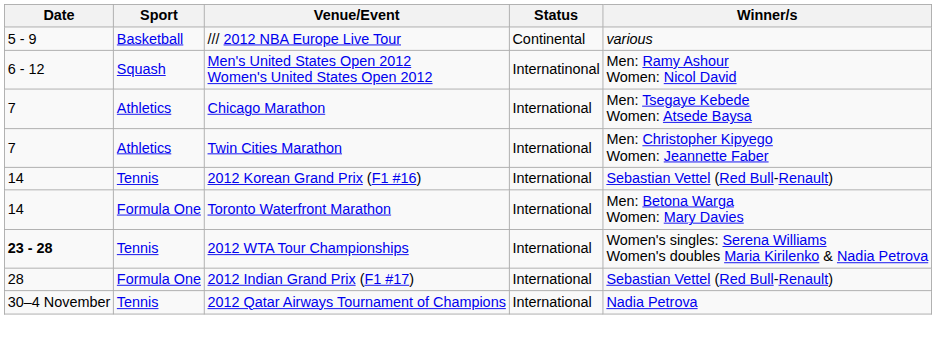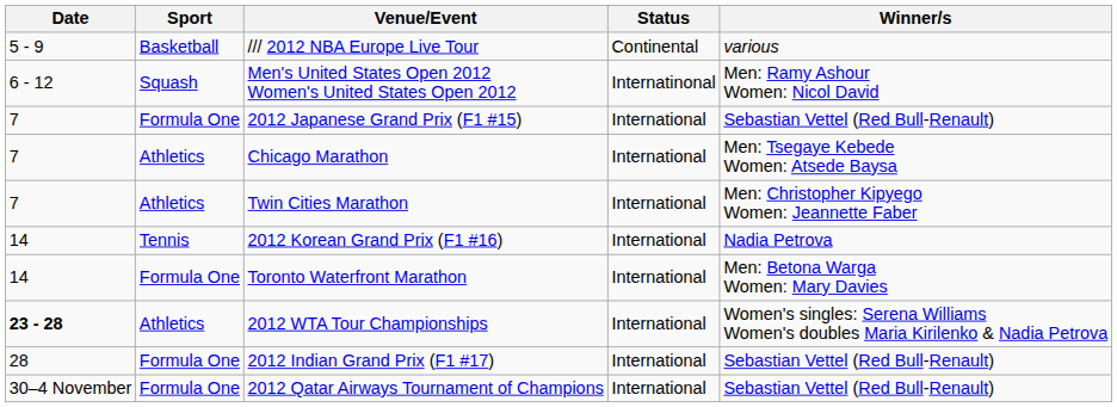 <table class="wikitable sortable">
 <tr>
 <th>Date</th>
 <th>Sport</th>
 <th>Venue/Event</th>
 <th>Status</th>
 <th>Winner/s</th>
 </tr>
 <tr>
 <td>5 - 9</td>
 <td><a href='#'>Basketball</a></td>
 <td>/// <a href='#'>2012 NBA Europe Live Tour</a></td>
 <td>Continental</td>
 <td><em>various</em></td>
 </tr>
 <tr>
 <td>6 - 12</td>
 <td><a href='#'>Squash</a></td>
 <td> <a href='#'>Men's United States Open 2012</a> <br>  <a href='#'>Women's United States Open 2012</a></td>
 <td>Internatinonal</td>
 <td>Men:  <a href='#'>Ramy Ashour</a><br> Women:  <a href='#'>Nicol David</a></td>
 </tr>
 <tr>
 <td>7</td>
+<td><a href='#'>Formula One</a></td>
+<td> <a href='#'>2012 Japanese Grand Prix</a> (<a href='#'>F1 #15</a>)</td>
+<td>International</td>
+<td> <a href='#'>Sebastian Vettel</a> (<a href='#'>Red Bull</a>-<a href='#'>Renault</a>)</td>
+</tr>
+<tr>
+<td>7</td>
 <td><a href='#'>Athletics</a></td>
 <td> <a href='#'>Chicago Marathon</a></td>
 <td>International</td>
 <td>Men:  <a href='#'>Tsegaye Kebede</a><br>Women:  <a href='#'>Atsede Baysa</a></td>
 </tr>
 <tr>
 <td>7</td>
 <td><a href='#'>Athletics</a></td>
 <td> <a href='#'>Twin Cities Marathon</a></td>
 <td>International</td>
 <td>Men:  <a href='#'>Christopher Kipyego</a><br>Women:  <a href='#'>Jeannette Faber</a></td>
 </tr>
 <tr>
 <td>14</td>
 <td><a href='#'>Tennis</a></td>
 <td> <a href='#'>2012 Korean Grand Prix</a> (<a href='#'>F1 #16</a>)</td>
 <td>International</td>
-<td> <a href='#'>Sebastian Vettel</a> (<a href='#'>Red Bull</a>-<a href='#'>Renault</a>)</td>
+<td> <a href='#'>Nadia Petrova</a></td>
 </tr>
 <tr>
 <td>14</td>
 <td><a href='#'>Formula One</a></td>
 <td> <a href='#'>Toronto Waterfront Marathon</a></td>
 <td>International</td>
 <td>Men:  <a href='#'>Betona Warga</a><br> Women:  <a href='#'>Mary Davies</a></td>
 </tr>
 <tr>
 <td><strong>23 - 28</strong></td>
-<td><a href='#'>Tennis</a></td>
+<td><a href='#'>Athletics</a></td>
 <td> <a href='#'>2012 WTA Tour Championships</a></td>
 <td>International</td>
 <td>Women's singles:  <a href='#'>Serena Williams</a><br>Women's doubles  <a href='#'>Maria Kirilenko</a> & <a href='#'>Nadia Petrova</a></td>
 </tr>
 <tr>
 <td>28</td>
 <td><a href='#'>Formula One</a></td>
 <td> <a href='#'>2012 Indian Grand Prix</a> (<a href='#'>F1 #17</a>)</td>
 <td>International</td>
 <td> <a href='#'>Sebastian Vettel</a> (<a href='#'>Red Bull</a>-<a href='#'>Renault</a>)</td>
 </tr>
 <tr>
 <td>30–4 November</td>
-<td><a href='#'>Tennis</a></td>
+<td><a href='#'>Formula One</a></td>
 <td> <a href='#'>2012 Qatar Airways Tournament of Champions</a></td>
 <td>International</td>
-<td> <a href='#'>Nadia Petrova</a></td>
+<td> <a href='#'>Sebastian Vettel</a> (<a href='#'>Red Bull</a>-<a href='#'>Renault</a>)</td>
 </tr>
 </table>
